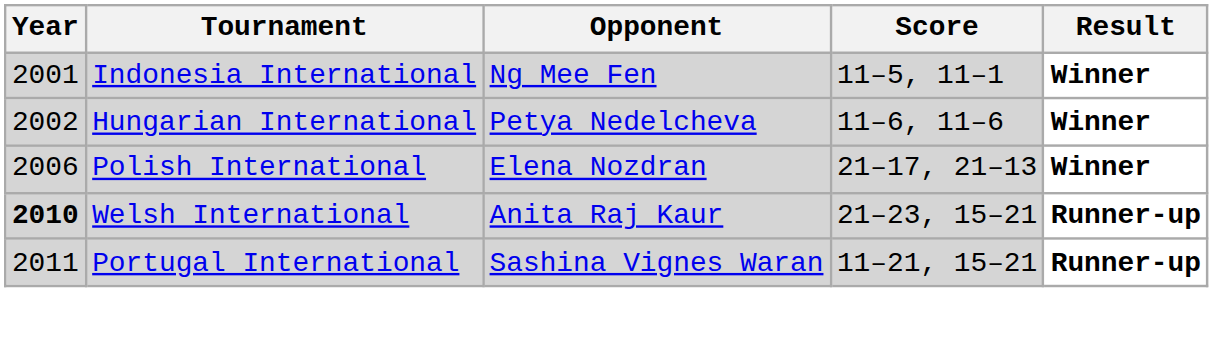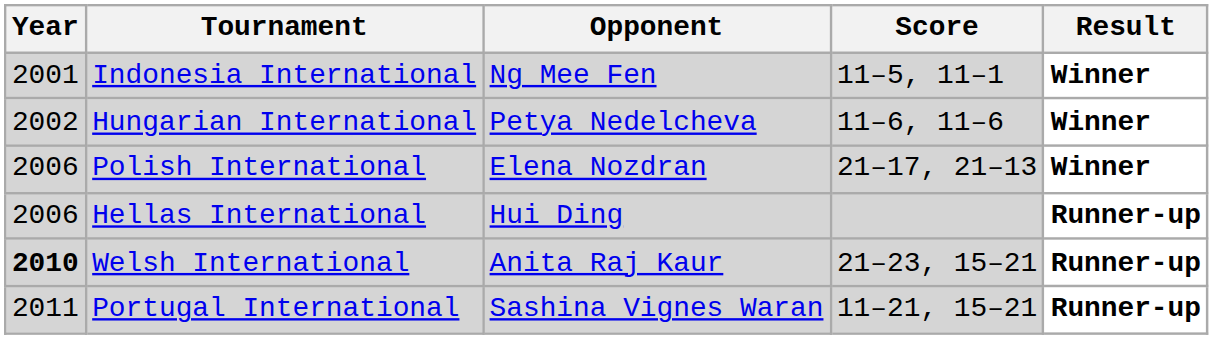 <table class="sortable wikitable" style="font-size: 90%;">
 <tr>
 <th>Year</th>
 <th>Tournament</th>
 <th>Opponent</th>
 <th>Score</th>
 <th>Result</th>
 </tr>
 <tr style="background:#D5D5D5">
 <td align="center">2001</td>
 <td align="left"><a href='#'>Indonesia International</a></td>
 <td align="left"> <a href='#'>Ng Mee Fen</a></td>
 <td align="left">11–5, 11–1</td>
 <td style="text-align:left; background:white"> <strong>Winner</strong></td>
 </tr>
 <tr style="background:#D5D5D5">
 <td align="center">2002</td>
 <td align="left"><a href='#'>Hungarian International</a></td>
 <td align="left"> <a href='#'>Petya Nedelcheva</a></td>
 <td align="left">11–6, 11–6</td>
 <td style="text-align:left; background:white"> <strong>Winner</strong></td>
 </tr>
 <tr style="background:#D5D5D5">
 <td align="center">2006</td>
 <td align="left"><a href='#'>Polish International</a></td>
 <td align="left"> <a href='#'>Elena Nozdran</a></td>
 <td align="left">21–17, 21–13</td>
 <td style="text-align:left; background:white"> <strong>Winner</strong></td>
 </tr>
 <tr style="background:#D5D5D5">
+<td align="center">2006</td>
+<td align="left"><a href='#'>Hellas International</a></td>
+<td align="left"> <a href='#'>Hui Ding</a></td>
+<td align="left"></td>
+<td style="text-align:left; background:white"> <strong>Runner-up</strong></td>
+</tr>
+<tr style="background:#D5D5D5">
 <td align="center"><strong>2010</strong></td>
 <td align="left"><a href='#'>Welsh International</a></td>
 <td align="left"> <a href='#'>Anita Raj Kaur</a></td>
 <td align="left">21–23, 15–21</td>
 <td style="text-align:left; background:white"> <strong>Runner-up</strong></td>
 </tr>
 <tr style="background:#D5D5D5">
 <td align="center">2011</td>
 <td align="left"><a href='#'>Portugal International</a></td>
 <td align="left"> <a href='#'>Sashina Vignes Waran</a></td>
 <td align="left">11–21, 15–21</td>
 <td style="text-align:left; background:white"> <strong>Runner-up</strong></td>
 </tr>
 </table>
